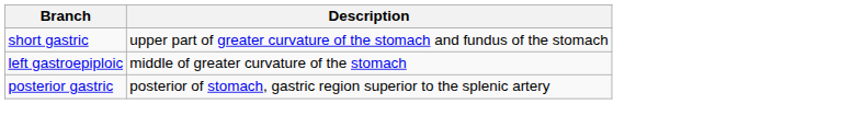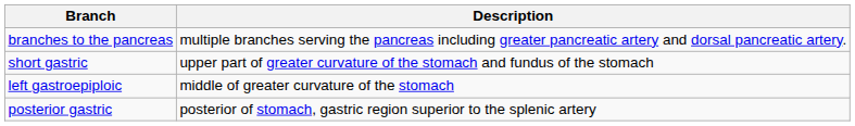 <table class="wikitable">
 <tr>
 <th>Branch</th>
 <th>Description</th>
+</tr>
+<tr>
+<td><a href='#'>branches to the pancreas</a></td>
+<td>multiple branches serving the <a href='#'>pancreas</a> including <a href='#'>greater pancreatic artery</a> and <a href='#'>dorsal pancreatic artery</a>.</td>
 </tr>
 <tr>
 <td><a href='#'>short gastric</a></td>
 <td>upper part of <a href='#'>greater curvature of the stomach</a> and fundus of the stomach</td>
 </tr>
 <tr>
 <td><a href='#'>left gastroepiploic</a></td>
 <td>middle of greater curvature of the <a href='#'>stomach</a></td>
 </tr>
 <tr>
 <td><a href='#'>posterior gastric</a></td>
 <td>posterior of <a href='#'>stomach</a>, gastric region superior to the splenic artery</td>
 </tr>
 </table>
